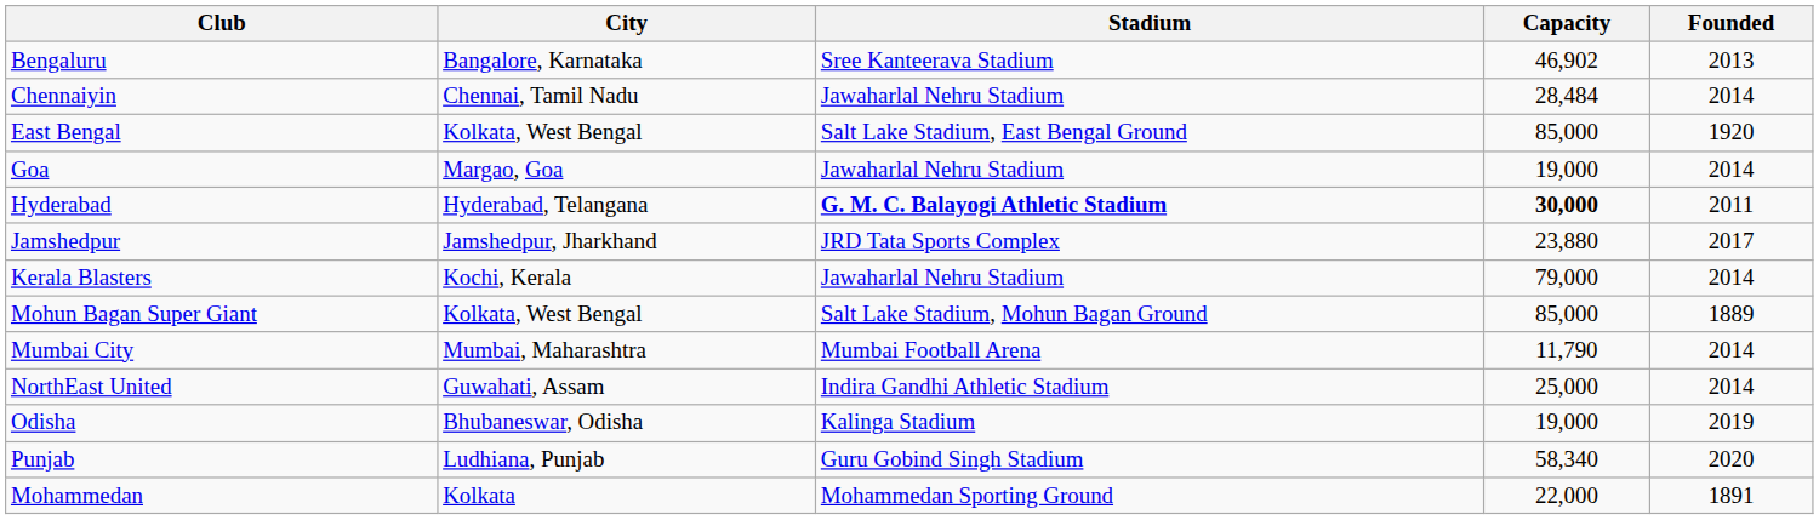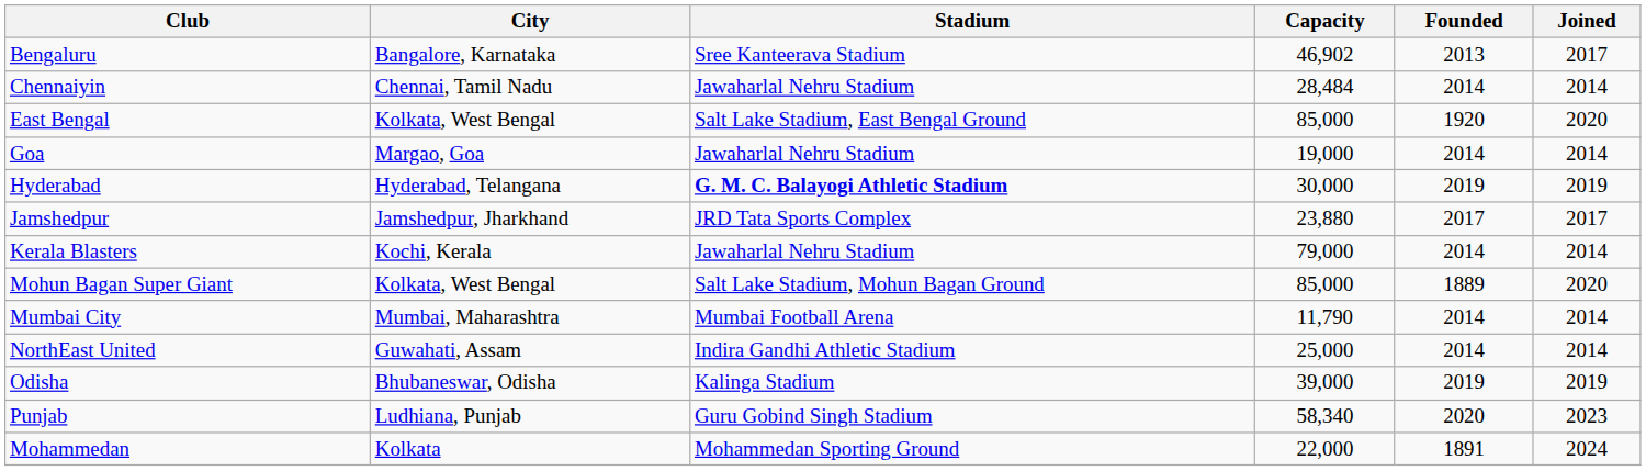 <table class="wikitable sortable" style="width:100%; text-align:left">
 <tr>
 <th>Club</th>
 <th>City</th>
 <th>Stadium</th>
 <th>Capacity</th>
 <th>Founded</th>
+<th>Joined</th>
 </tr>
 <tr>
 <td><a href='#'>Bengaluru</a></td>
 <td><a href='#'>Bangalore</a>, Karnataka</td>
 <td><a href='#'>Sree Kanteerava Stadium</a></td>
 <td align="center">46,902</td>
 <td align="center">2013</td>
+<td align="center">2017</td>
 </tr>
 <tr>
 <td><a href='#'>Chennaiyin</a></td>
 <td><a href='#'>Chennai</a>, Tamil Nadu</td>
 <td><a href='#'>Jawaharlal Nehru Stadium</a></td>
 <td align="center">28,484</td>
+<td align="center">2014</td>
 <td align="center">2014</td>
 </tr>
 <tr>
 <td><a href='#'>East Bengal</a></td>
 <td><a href='#'>Kolkata</a>, West Bengal</td>
 <td><a href='#'>Salt Lake Stadium</a>, <a href='#'>East Bengal Ground</a></td>
 <td align="center">85,000</td>
 <td align="center">1920</td>
+<td align="center">2020</td>
 </tr>
 <tr>
 <td><a href='#'>Goa</a></td>
 <td><a href='#'>Margao</a>, <a href='#'>Goa</a></td>
 <td><a href='#'>Jawaharlal Nehru Stadium</a></td>
 <td align="center">19,000</td>
 <td align="center">2014</td>
+<td align="center">2014</td>
 </tr>
 <tr>
 <td><a href='#'>Hyderabad</a></td>
 <td><a href='#'>Hyderabad</a>, Telangana</td>
 <td><strong><a href='#'>G. M. C. Balayogi Athletic Stadium</a></strong></td>
-<td align="center"><strong>30,000</strong></td>
-<td align="center">2011</td>
+<td align="center">30,000</td>
+<td align="center">2019</td>
+<td align="center">2019</td>
 </tr>
 <tr>
 <td><a href='#'>Jamshedpur</a></td>
 <td><a href='#'>Jamshedpur</a>, Jharkhand</td>
 <td><a href='#'>JRD Tata Sports Complex</a></td>
 <td align="center">23,880</td>
+<td align="center">2017</td>
 <td align="center">2017</td>
 </tr>
 <tr>
 <td><a href='#'>Kerala Blasters</a></td>
 <td><a href='#'>Kochi</a>, Kerala</td>
 <td><a href='#'>Jawaharlal Nehru Stadium</a></td>
 <td align="center">79,000</td>
 <td align="center">2014</td>
+<td align="center">2014</td>
 </tr>
 <tr>
 <td><a href='#'>Mohun Bagan Super Giant</a></td>
 <td><a href='#'>Kolkata</a>, West Bengal</td>
 <td><a href='#'>Salt Lake Stadium</a>, <a href='#'>Mohun Bagan Ground</a></td>
 <td align="center">85,000</td>
 <td align="center">1889</td>
+<td align="center">2020</td>
 </tr>
 <tr>
 <td><a href='#'>Mumbai City</a></td>
 <td><a href='#'>Mumbai</a>, Maharashtra</td>
 <td><a href='#'>Mumbai Football Arena</a></td>
 <td align="center">11,790</td>
+<td align="center">2014</td>
 <td align="center">2014</td>
 </tr>
 <tr>
 <td><a href='#'>NorthEast United</a></td>
 <td><a href='#'>Guwahati</a>, Assam</td>
 <td><a href='#'>Indira Gandhi Athletic Stadium</a></td>
 <td align="center">25,000</td>
 <td align="center">2014</td>
+<td align="center">2014</td>
 </tr>
 <tr>
 <td><a href='#'>Odisha</a></td>
 <td><a href='#'>Bhubaneswar</a>, Odisha</td>
 <td><a href='#'>Kalinga Stadium</a></td>
-<td align="center">19,000</td>
+<td align="center">39,000</td>
+<td align="center">2019</td>
 <td align="center">2019</td>
 </tr>
 <tr>
 <td><a href='#'>Punjab</a></td>
 <td><a href='#'>Ludhiana</a>, Punjab</td>
 <td><a href='#'>Guru Gobind Singh Stadium</a></td>
 <td align="center">58,340</td>
 <td align="center">2020</td>
+<td align="center">2023</td>
 </tr>
 <tr>
 <td><a href='#'>Mohammedan</a></td>
 <td><a href='#'>Kolkata</a></td>
 <td><a href='#'>Mohammedan Sporting Ground</a></td>
 <td align="center">22,000</td>
 <td align="center">1891</td>
+<td align="center">2024</td>
 </tr>
 </table>
